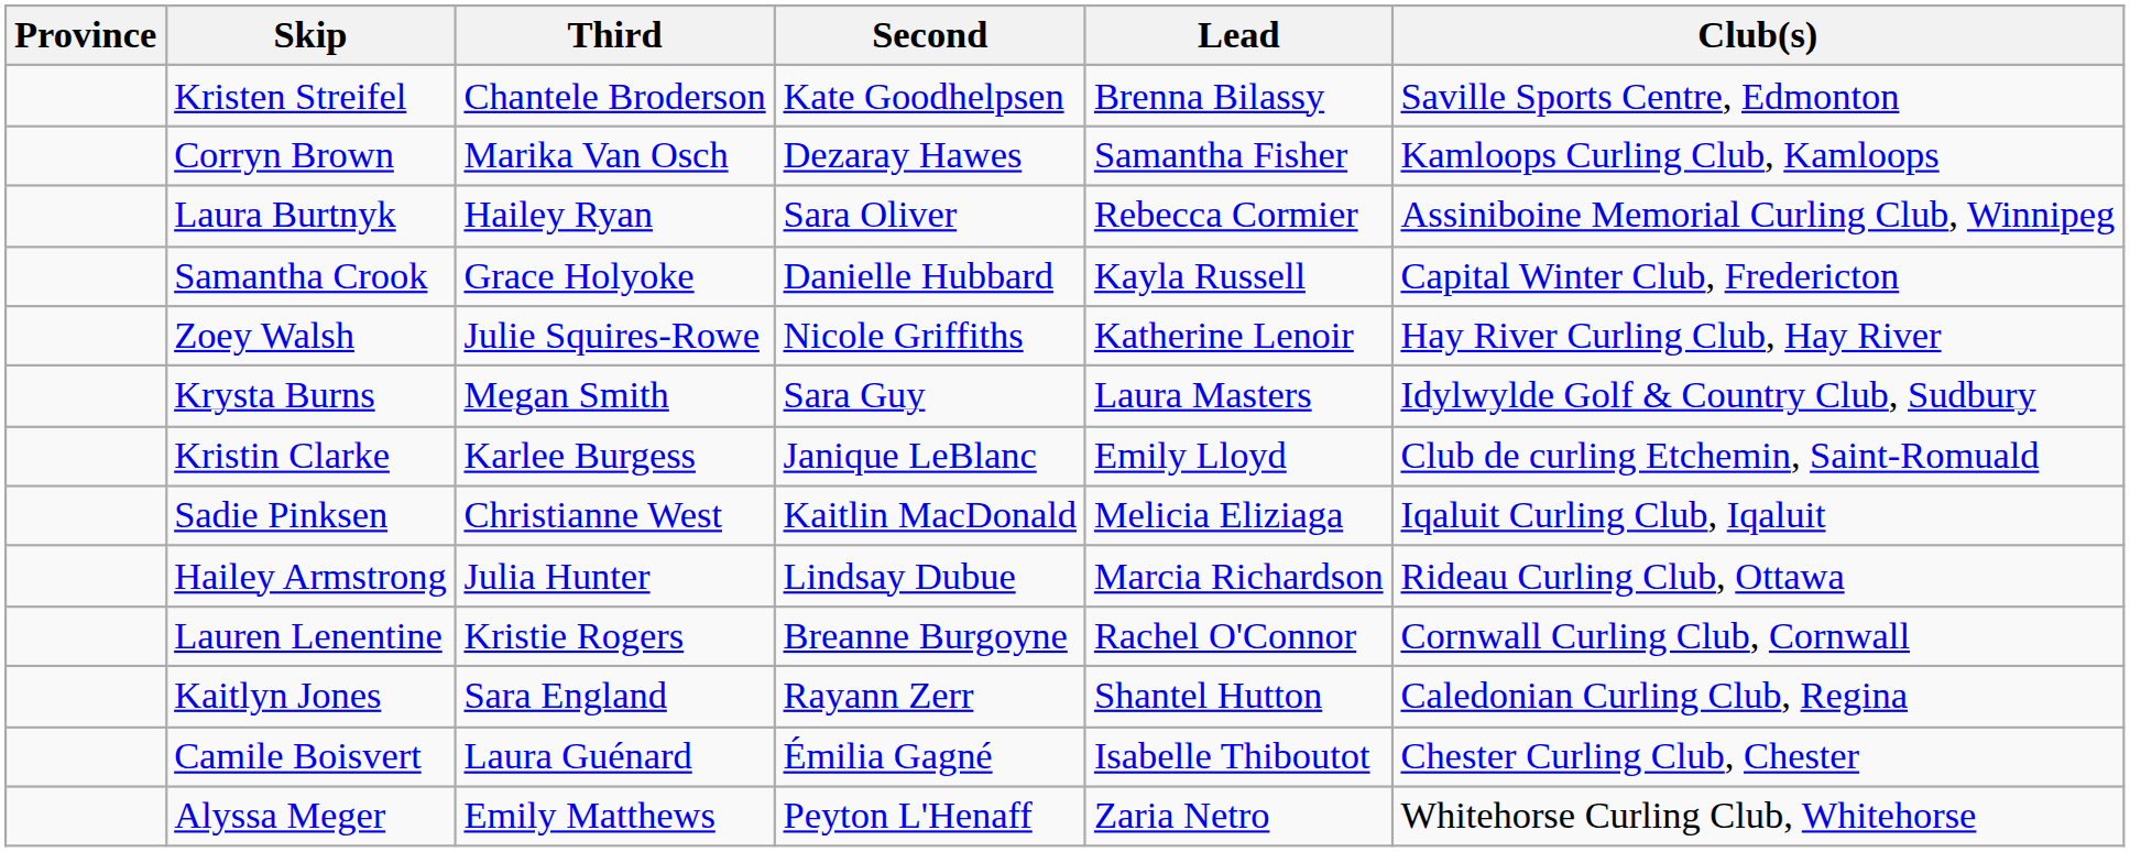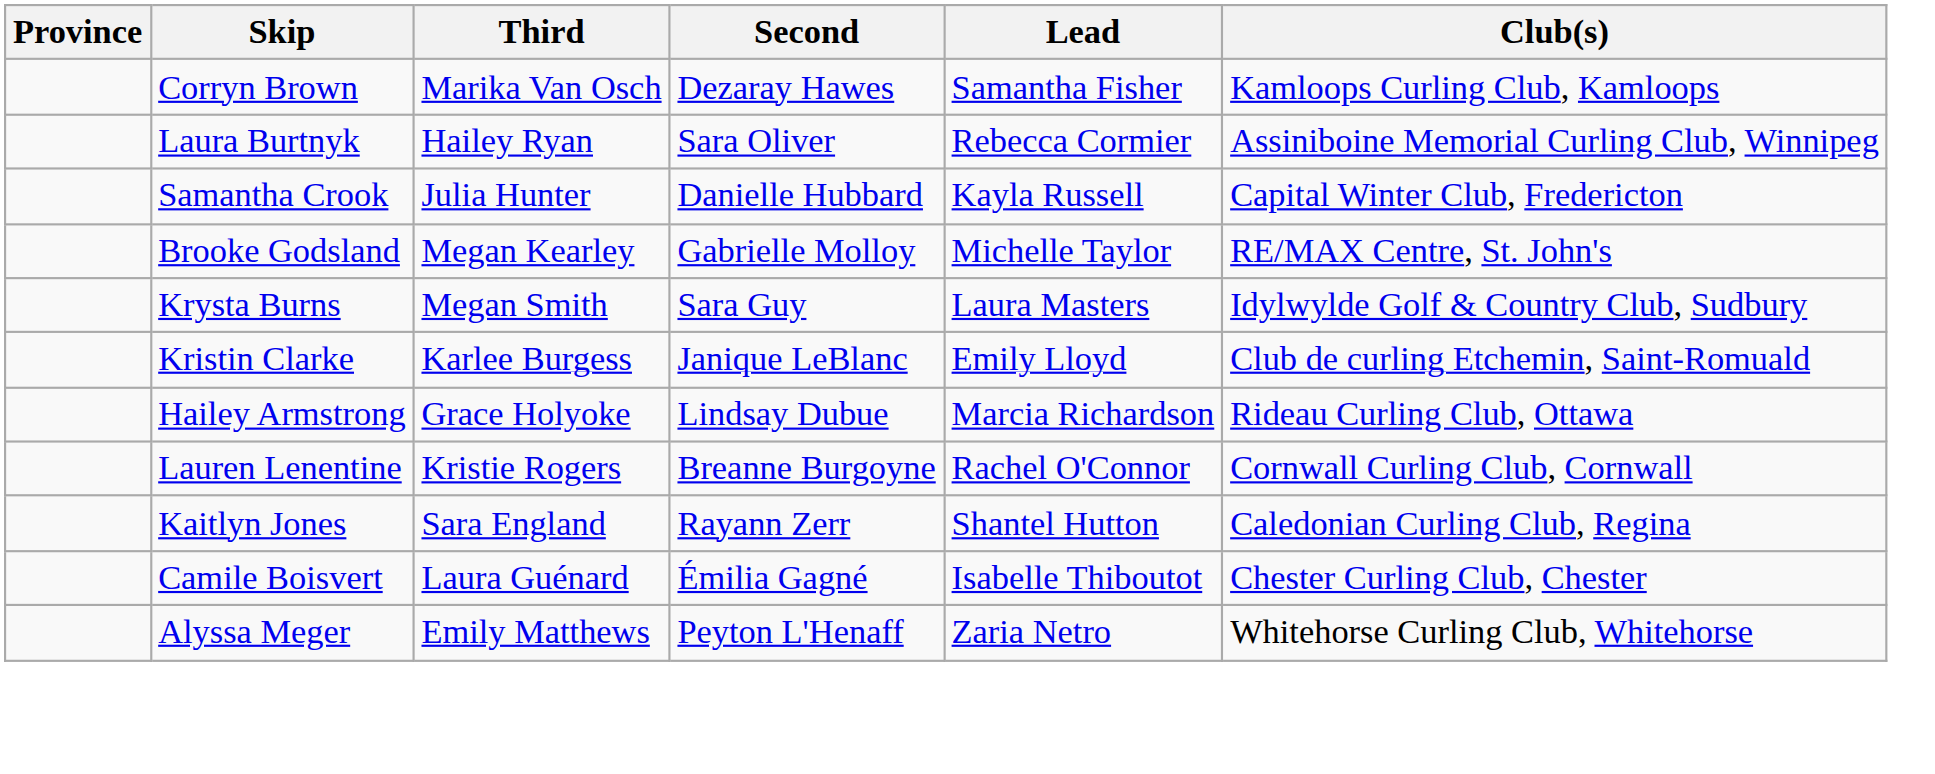 <table class="wikitable">
 <tr>
 <th>Province</th>
 <th>Skip</th>
 <th>Third</th>
 <th>Second</th>
 <th>Lead</th>
 <th>Club(s)</th>
-</tr>
-<tr>
-<td></td>
-<td><a href='#'>Kristen Streifel</a></td>
-<td><a href='#'>Chantele Broderson</a></td>
-<td><a href='#'>Kate Goodhelpsen</a></td>
-<td><a href='#'>Brenna Bilassy</a></td>
-<td><a href='#'>Saville Sports Centre</a>, <a href='#'>Edmonton</a></td>
 </tr>
 <tr>
 <td></td>
 <td><a href='#'>Corryn Brown</a></td>
 <td><a href='#'>Marika Van Osch</a></td>
 <td><a href='#'>Dezaray Hawes</a></td>
 <td><a href='#'>Samantha Fisher</a></td>
 <td><a href='#'>Kamloops Curling Club</a>, <a href='#'>Kamloops</a></td>
 </tr>
 <tr>
 <td></td>
 <td><a href='#'>Laura Burtnyk</a></td>
 <td><a href='#'>Hailey Ryan</a></td>
 <td><a href='#'>Sara Oliver</a></td>
 <td><a href='#'>Rebecca Cormier</a></td>
 <td><a href='#'>Assiniboine Memorial Curling Club</a>, <a href='#'>Winnipeg</a></td>
 </tr>
 <tr>
 <td></td>
 <td><a href='#'>Samantha Crook</a></td>
-<td><a href='#'>Grace Holyoke</a></td>
+<td><a href='#'>Julia Hunter</a></td>
 <td><a href='#'>Danielle Hubbard</a></td>
 <td><a href='#'>Kayla Russell</a></td>
 <td><a href='#'>Capital Winter Club</a>, <a href='#'>Fredericton</a></td>
 </tr>
 <tr>
 <td></td>
-<td><a href='#'>Zoey Walsh</a></td>
-<td><a href='#'>Julie Squires-Rowe</a></td>
-<td><a href='#'>Nicole Griffiths</a></td>
-<td><a href='#'>Katherine Lenoir</a></td>
-<td><a href='#'>Hay River Curling Club</a>, <a href='#'>Hay River</a></td>
+<td><a href='#'>Brooke Godsland</a></td>
+<td><a href='#'>Megan Kearley</a></td>
+<td><a href='#'>Gabrielle Molloy</a></td>
+<td><a href='#'>Michelle Taylor</a></td>
+<td><a href='#'>RE/MAX Centre</a>, <a href='#'>St. John's</a></td>
 </tr>
 <tr>
 <td></td>
 <td><a href='#'>Krysta Burns</a></td>
 <td><a href='#'>Megan Smith</a></td>
 <td><a href='#'>Sara Guy</a></td>
 <td><a href='#'>Laura Masters</a></td>
 <td><a href='#'>Idylwylde Golf & Country Club</a>, <a href='#'>Sudbury</a></td>
 </tr>
 <tr>
 <td></td>
 <td><a href='#'>Kristin Clarke</a></td>
 <td><a href='#'>Karlee Burgess</a></td>
 <td><a href='#'>Janique LeBlanc</a></td>
 <td><a href='#'>Emily Lloyd</a></td>
 <td><a href='#'>Club de curling Etchemin</a>, <a href='#'>Saint-Romuald</a></td>
 </tr>
 <tr>
 <td></td>
-<td><a href='#'>Sadie Pinksen</a></td>
-<td><a href='#'>Christianne West</a></td>
-<td><a href='#'>Kaitlin MacDonald</a></td>
-<td><a href='#'>Melicia Eliziaga</a></td>
-<td><a href='#'>Iqaluit Curling Club</a>, <a href='#'>Iqaluit</a></td>
-</tr>
-<tr>
-<td></td>
 <td><a href='#'>Hailey Armstrong</a></td>
-<td><a href='#'>Julia Hunter</a></td>
+<td><a href='#'>Grace Holyoke</a></td>
 <td><a href='#'>Lindsay Dubue</a></td>
 <td><a href='#'>Marcia Richardson</a></td>
 <td><a href='#'>Rideau Curling Club</a>, <a href='#'>Ottawa</a></td>
 </tr>
 <tr>
 <td></td>
 <td><a href='#'>Lauren Lenentine</a></td>
 <td><a href='#'>Kristie Rogers</a></td>
 <td><a href='#'>Breanne Burgoyne</a></td>
 <td><a href='#'>Rachel O'Connor</a></td>
 <td><a href='#'>Cornwall Curling Club</a>, <a href='#'>Cornwall</a></td>
 </tr>
 <tr>
 <td></td>
 <td><a href='#'>Kaitlyn Jones</a></td>
 <td><a href='#'>Sara England</a></td>
 <td><a href='#'>Rayann Zerr</a></td>
 <td><a href='#'>Shantel Hutton</a></td>
 <td><a href='#'>Caledonian Curling Club</a>, <a href='#'>Regina</a></td>
 </tr>
 <tr>
 <td></td>
 <td><a href='#'>Camile Boisvert</a></td>
 <td><a href='#'>Laura Guénard</a></td>
 <td><a href='#'>Émilia Gagné</a></td>
 <td><a href='#'>Isabelle Thiboutot</a></td>
 <td><a href='#'>Chester Curling Club</a>, <a href='#'>Chester</a></td>
 </tr>
 <tr>
 <td></td>
 <td><a href='#'>Alyssa Meger</a></td>
 <td><a href='#'>Emily Matthews</a></td>
 <td><a href='#'>Peyton L'Henaff</a></td>
 <td><a href='#'>Zaria Netro</a></td>
 <td>Whitehorse Curling Club, <a href='#'>Whitehorse</a></td>
 </tr>
 </table>
